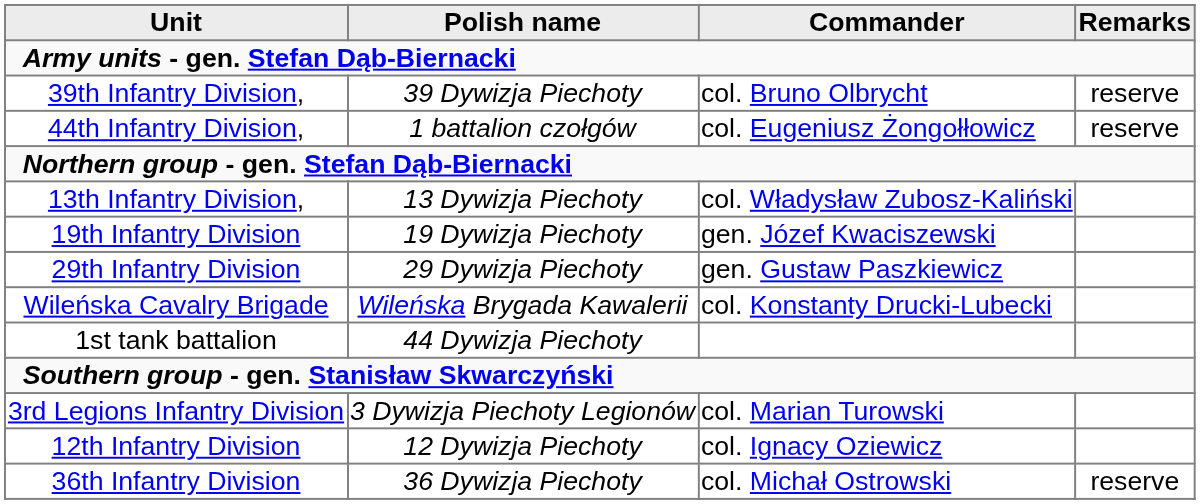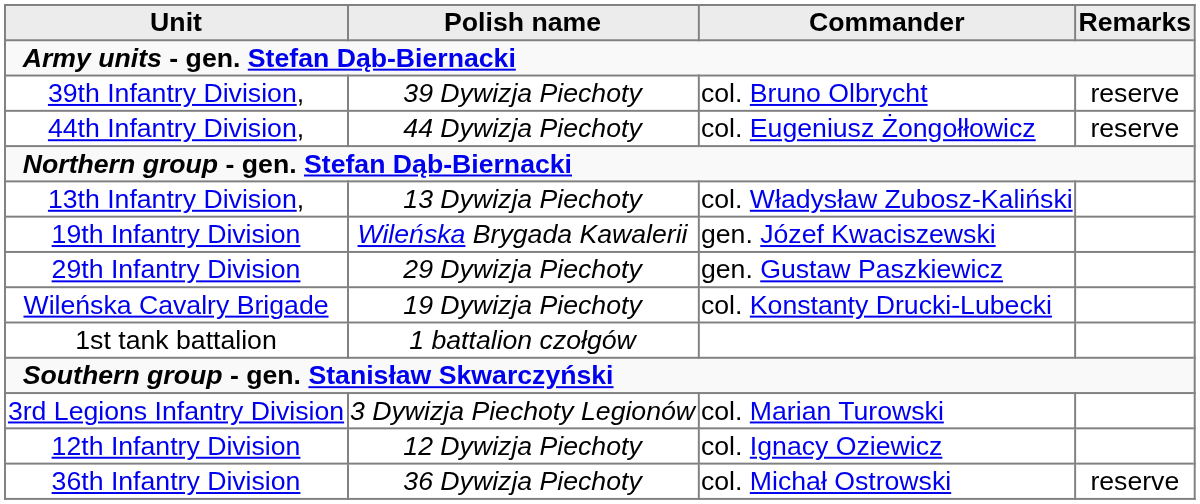 <table border="1" cellpadding="1" cellspacing="0" style="font-size: 85%; border: gray solid 1px; border-collapse: collapse; text-align: center;">
 <tr style="background: #ececec;">
 <th>Unit</th>
 <th>Polish name</th>
 <th>Commander</th>
 <th>Remarks</th>
 </tr>
 <tr>
 <th colspan="34" style="background: #f9f9f9; text-align: left;">  <em>Army units</em> - gen. <a href='#'>Stefan Dąb-Biernacki</a></th>
 </tr>
 <tr>
 <td><a href='#'>39th Infantry Division</a>,</td>
 <td><em>39 Dywizja Piechoty</em></td>
 <td align="left">col. <a href='#'>Bruno Olbrycht</a></td>
 <td>reserve</td>
 </tr>
 <tr>
 <td><a href='#'>44th Infantry Division</a>,</td>
-<td><em>1 battalion czołgów</em></td>
+<td><em>44 Dywizja Piechoty</em></td>
 <td align="left">col. <a href='#'>Eugeniusz Żongołłowicz</a></td>
 <td>reserve</td>
 </tr>
 <tr>
 <th colspan="34" style="background: #f9f9f9; text-align: left;">  <em>Northern group</em> - gen. <a href='#'>Stefan Dąb-Biernacki</a></th>
 </tr>
 <tr>
 <td><a href='#'>13th Infantry Division</a>,</td>
 <td><em>13 Dywizja Piechoty</em></td>
 <td align="left">col. <a href='#'>Władysław Zubosz-Kaliński</a></td>
 <td></td>
 </tr>
 <tr>
 <td><a href='#'>19th Infantry Division</a></td>
-<td><em>19 Dywizja Piechoty</em></td>
+<td><em><a href='#'>Wileńska</a> Brygada Kawalerii</em></td>
 <td align="left">gen. <a href='#'>Józef Kwaciszewski</a></td>
 <td></td>
 </tr>
 <tr>
 <td><a href='#'>29th Infantry Division</a></td>
 <td><em>29 Dywizja Piechoty</em></td>
 <td align="left">gen. <a href='#'>Gustaw Paszkiewicz</a></td>
 <td></td>
 </tr>
 <tr>
 <td><a href='#'>Wileńska Cavalry Brigade</a></td>
-<td><em><a href='#'>Wileńska</a> Brygada Kawalerii</em></td>
+<td><em>19 Dywizja Piechoty</em></td>
 <td align="left">col. <a href='#'>Konstanty Drucki-Lubecki</a></td>
 <td></td>
 </tr>
 <tr>
 <td>1st tank battalion</td>
-<td><em>44 Dywizja Piechoty</em></td>
+<td><em>1 battalion czołgów</em></td>
 <td></td>
 <td></td>
 </tr>
 <tr>
 <th colspan="34" style="background: #f9f9f9; text-align: left;">  <em>Southern group</em> - gen. <a href='#'>Stanisław Skwarczyński</a></th>
 </tr>
 <tr>
 <td><a href='#'>3rd Legions Infantry Division</a></td>
 <td><em>3 Dywizja Piechoty Legionów</em></td>
 <td align="left">col. <a href='#'>Marian Turowski</a></td>
 <td></td>
 </tr>
 <tr>
 <td><a href='#'>12th Infantry Division</a></td>
 <td><em>12 Dywizja Piechoty</em></td>
 <td align="left">col. <a href='#'>Ignacy Oziewicz</a></td>
 <td></td>
 </tr>
 <tr>
 <td><a href='#'>36th Infantry Division</a></td>
 <td><em>36 Dywizja Piechoty</em></td>
 <td align="left">col. <a href='#'>Michał Ostrowski</a></td>
 <td>reserve</td>
 </tr>
 </table>
